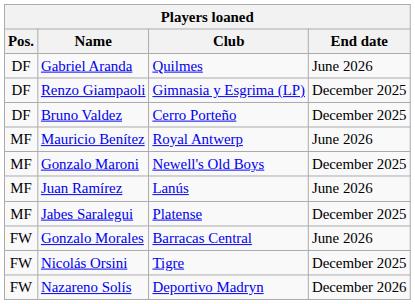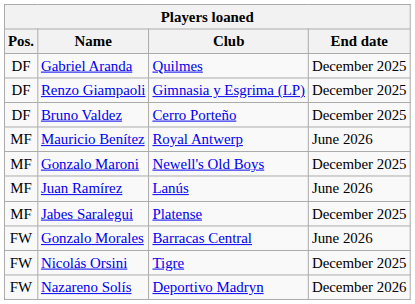 <table class="wikitable" style="font-size:95%;">
 <tr>
 <th colspan="6">Players loaned</th>
 </tr>
 <tr>
 <th>Pos.</th>
 <th>Name</th>
 <th>Club</th>
 <th>End date</th>
 </tr>
 <tr>
 <td align="center">DF</td>
 <td> <a href='#'>Gabriel Aranda</a></td>
 <td> <a href='#'>Quilmes</a></td>
-<td>June 2026</td>
+<td>December 2025</td>
 </tr>
 <tr>
 <td align="center">DF</td>
 <td> <a href='#'>Renzo Giampaoli</a></td>
 <td> <a href='#'>Gimnasia y Esgrima (LP)</a></td>
 <td>December 2025</td>
 </tr>
 <tr>
 <td align="center">DF</td>
 <td> <a href='#'>Bruno Valdez</a></td>
 <td> <a href='#'>Cerro Porteño</a></td>
 <td>December 2025</td>
 </tr>
 <tr>
 <td align="center">MF</td>
 <td> <a href='#'>Mauricio Benítez</a></td>
 <td> <a href='#'>Royal Antwerp</a></td>
 <td>June 2026</td>
 </tr>
 <tr>
 <td align="center">MF</td>
 <td> <a href='#'>Gonzalo Maroni</a></td>
 <td> <a href='#'>Newell's Old Boys</a></td>
 <td>December 2025</td>
 </tr>
 <tr>
 <td align="center">MF</td>
 <td> <a href='#'>Juan Ramírez</a></td>
 <td> <a href='#'>Lanús</a></td>
 <td>June 2026</td>
 </tr>
 <tr>
 <td align="center">MF</td>
 <td> <a href='#'>Jabes Saralegui</a></td>
 <td> <a href='#'>Platense</a></td>
 <td>December 2025</td>
 </tr>
 <tr>
 <td align="center">FW</td>
 <td> <a href='#'>Gonzalo Morales</a></td>
 <td> <a href='#'>Barracas Central</a></td>
 <td>June 2026</td>
 </tr>
 <tr>
 <td align="center">FW</td>
 <td> <a href='#'>Nicolás Orsini</a></td>
 <td> <a href='#'>Tigre</a></td>
 <td>December 2025</td>
 </tr>
 <tr>
 <td align="center">FW</td>
 <td> <a href='#'>Nazareno Solís</a></td>
 <td> <a href='#'>Deportivo Madryn</a></td>
 <td>December 2026</td>
 </tr>
 </table>
